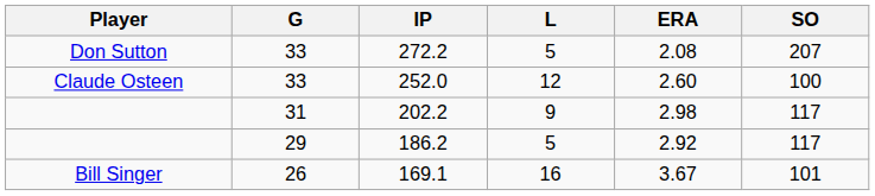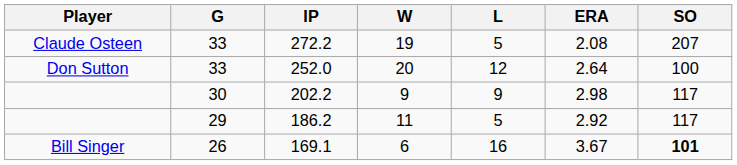 <table class="wikitable sortable">
 <tr>
 <th bgcolor="#DDDDFF" width="16%">Player</th>
 <th bgcolor="#DDDDFF" width="9%">G</th>
 <th bgcolor="#DDDDFF" width="9%">IP</th>
+<th bgcolor="#DDDDFF" width="9%">W</th>
 <th bgcolor="#DDDDFF" width="9%">L</th>
 <th bgcolor="#DDDDFF" width="9%">ERA</th>
 <th bgcolor="#DDDDFF" width="9%">SO</th>
 </tr>
 <tr align="center">
-<td><a href='#'>Don Sutton</a></td>
+<td><a href='#'>Claude Osteen</a></td>
 <td>33</td>
 <td>272.2</td>
+<td>19</td>
 <td>5</td>
 <td>2.08</td>
 <td>207</td>
 </tr>
 <tr align=center>
-<td><a href='#'>Claude Osteen</a></td>
+<td><a href='#'>Don Sutton</a></td>
 <td>33</td>
 <td>252.0</td>
+<td>20</td>
 <td>12</td>
-<td>2.60</td>
+<td>2.64</td>
 <td>100</td>
 </tr>
 <tr align=center>
 <td></td>
-<td>31</td>
+<td>30</td>
 <td>202.2</td>
+<td>9</td>
 <td>9</td>
 <td>2.98</td>
 <td>117</td>
 </tr>
 <tr align="center">
 <td></td>
 <td>29</td>
 <td>186.2</td>
+<td>11</td>
 <td>5</td>
 <td>2.92</td>
 <td>117</td>
 </tr>
 <tr align="center">
 <td><a href='#'>Bill Singer</a></td>
 <td>26</td>
 <td>169.1</td>
+<td>6</td>
 <td>16</td>
 <td>3.67</td>
-<td>101</td>
+<td><strong>101</strong></td>
 </tr>
 </table>
